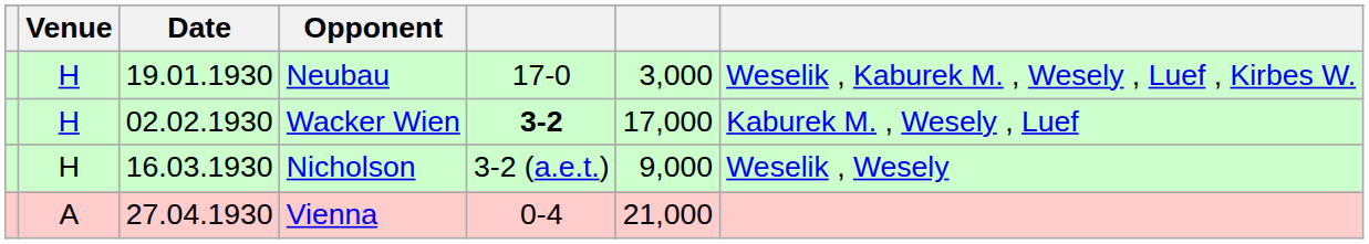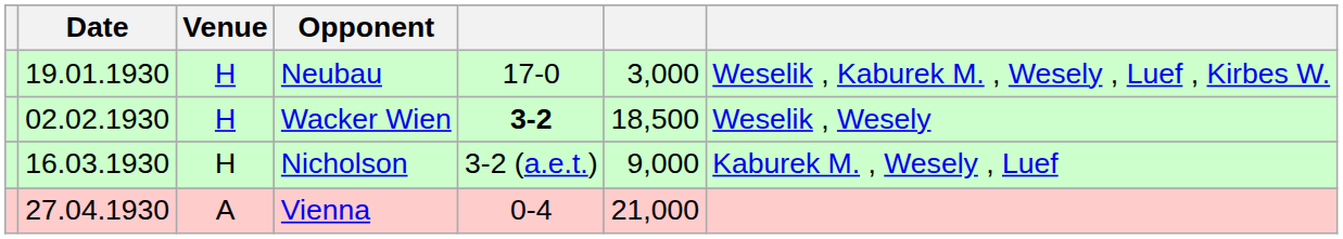 <table class="wikitable" Style="text-align: center">
 <tr>
 <th></th>
+<th>Date</th>
 <th>Venue</th>
-<th>Date</th>
 <th>Opponent</th>
 <th></th>
 <th></th>
 <th></th>
 </tr>
 <tr style="background:#cfc">
 <td></td>
+<td>19.01.1930</td>
 <td><a href='#'>H</a></td>
-<td>19.01.1930</td>
 <td align="left"><a href='#'>Neubau</a></td>
 <td>17-0</td>
 <td align="right">3,000</td>
 <td align="left"><a href='#'>Weselik</a>    , <a href='#'>Kaburek M.</a>      , <a href='#'>Wesely</a>    , <a href='#'>Luef</a>  , <a href='#'>Kirbes W.</a> </td>
 </tr>
 <tr style="background:#cfc">
 <td></td>
+<td>02.02.1930</td>
 <td><a href='#'>H</a></td>
-<td>02.02.1930</td>
 <td align="left"><a href='#'>Wacker Wien</a></td>
 <td><strong>3-2</strong></td>
-<td align="right">17,000</td>
-<td align="left"><a href='#'>Kaburek M.</a> , <a href='#'>Wesely</a> , <a href='#'>Luef</a> </td>
+<td align="right">18,500</td>
+<td align="left"><a href='#'>Weselik</a>  , <a href='#'>Wesely</a> </td>
 </tr>
 <tr style="background:#cfc">
 <td></td>
+<td>16.03.1930</td>
 <td>H</td>
-<td>16.03.1930</td>
 <td align="left"><a href='#'>Nicholson</a></td>
 <td>3-2 (<a href='#'>a.e.t.</a>)</td>
 <td align="right">9,000</td>
-<td align="left"><a href='#'>Weselik</a>  , <a href='#'>Wesely</a> </td>
+<td align="left"><a href='#'>Kaburek M.</a> , <a href='#'>Wesely</a> , <a href='#'>Luef</a> </td>
 </tr>
 <tr style="background:#fcc">
 <td></td>
+<td>27.04.1930</td>
 <td>A</td>
-<td>27.04.1930</td>
 <td align="left"><a href='#'>Vienna</a></td>
 <td>0-4</td>
 <td align="right">21,000</td>
 <td align="left"></td>
 </tr>
 </table>
